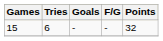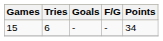 <table class="wikitable">
 <tr bgcolor=#bdb76b>
 <th>Games</th>
 <th>Tries</th>
 <th>Goals</th>
 <th>F/G</th>
 <th>Points</th>
 </tr>
 <tr>
 <td>15</td>
 <td>6</td>
 <td>-</td>
 <td>-</td>
-<td>32</td>
+<td>34</td>
 </tr>
 <tr>
 </tr>
 </table>
